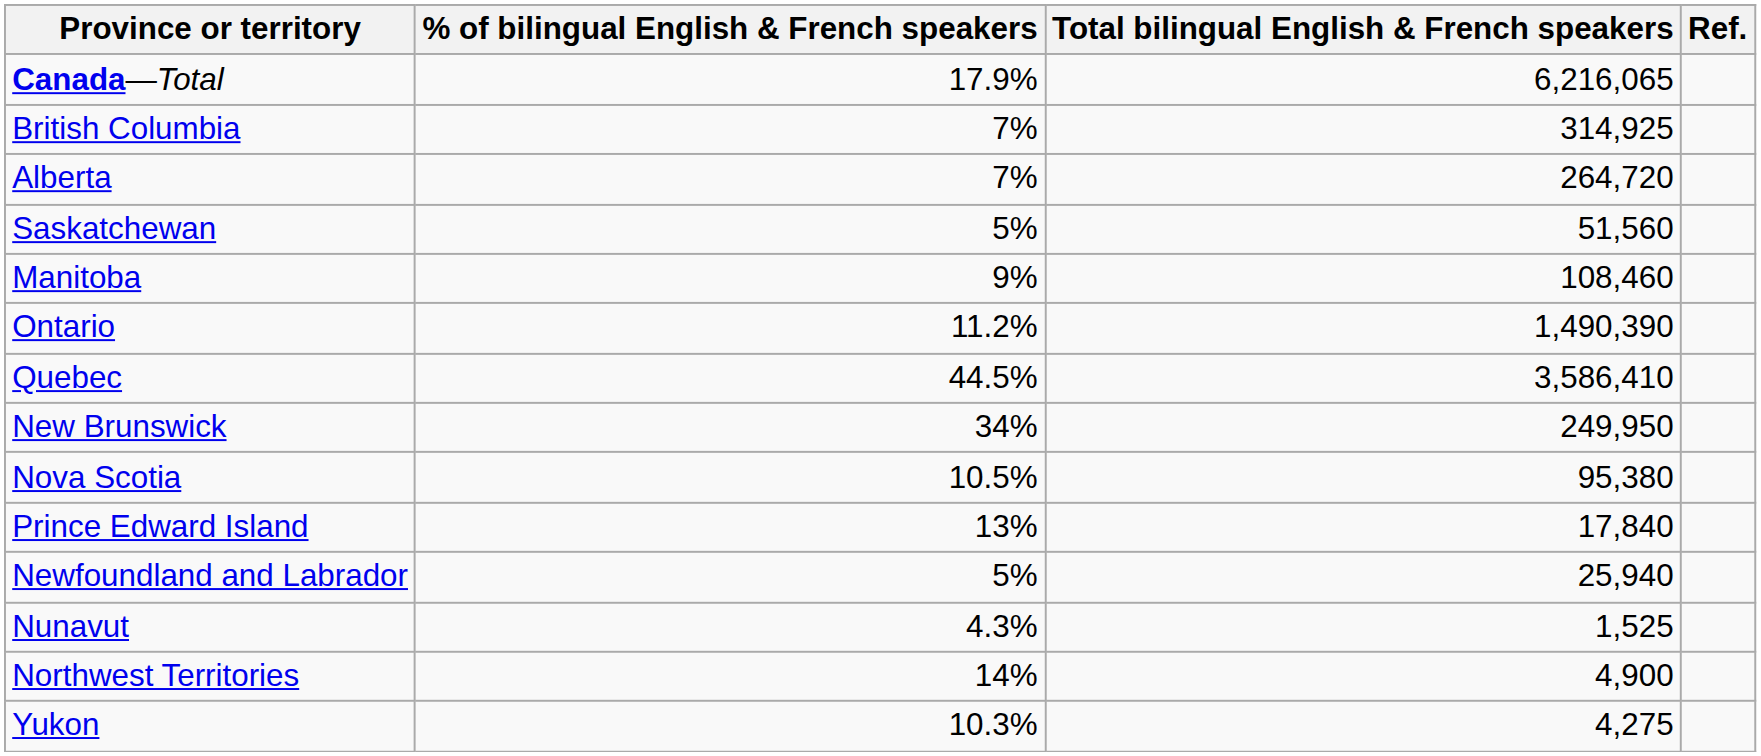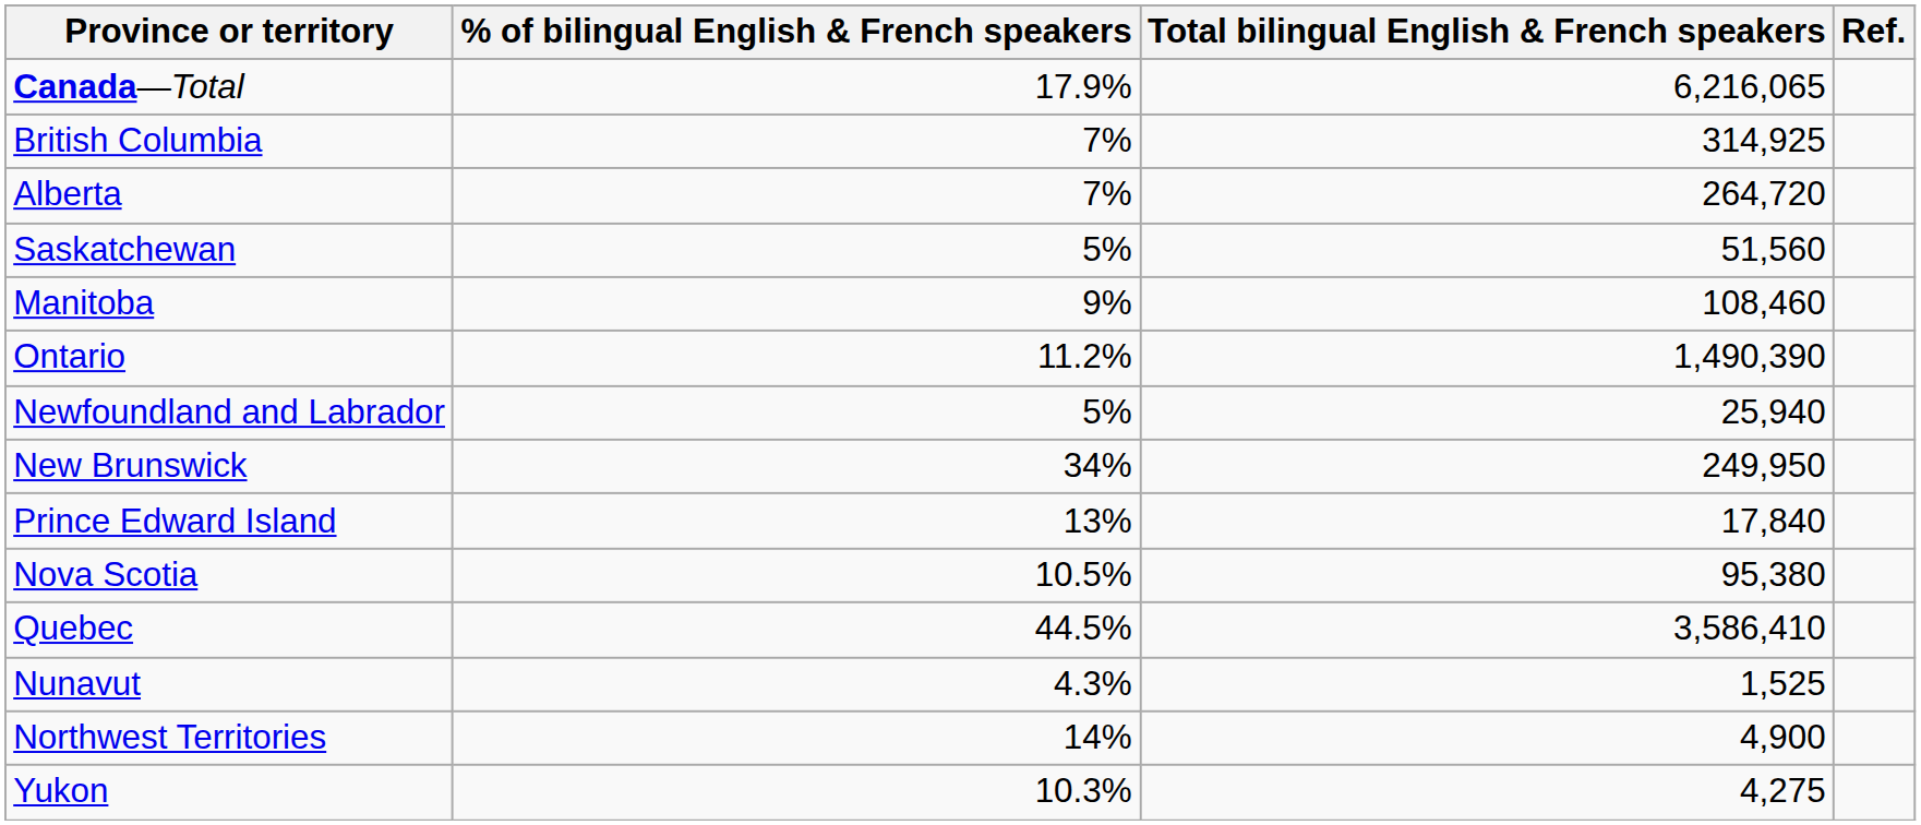 <table class="wikitable sortable" style="text-align: right">
 <tr>
 <th>Province or territory</th>
 <th>% of bilingual English & French speakers</th>
 <th>Total bilingual English & French speakers</th>
 <th>Ref.</th>
 </tr>
 <tr>
 <td align="left"><strong><a href='#'>Canada</a></strong>—<em>Total</em></td>
 <td>17.9%</td>
 <td>6,216,065</td>
 <td></td>
 </tr>
 <tr>
 <td align="left"><a href='#'>British Columbia</a></td>
 <td>7%</td>
 <td>314,925</td>
 <td></td>
 </tr>
 <tr>
 <td align="left"><a href='#'>Alberta</a></td>
 <td>7%</td>
 <td>264,720</td>
 <td></td>
 </tr>
 <tr>
 <td align="left"><a href='#'>Saskatchewan</a></td>
 <td>5%</td>
 <td>51,560</td>
 <td></td>
 </tr>
 <tr>
 <td align="left"><a href='#'>Manitoba</a></td>
 <td>9%</td>
 <td>108,460</td>
 <td></td>
 </tr>
 <tr>
 <td align="left"><a href='#'>Ontario</a></td>
 <td>11.2%</td>
 <td>1,490,390</td>
 <td></td>
 </tr>
 <tr>
-<td align="left"><a href='#'>Quebec</a></td>
-<td>44.5%</td>
-<td>3,586,410</td>
+<td align="left"><a href='#'>Newfoundland and Labrador</a></td>
+<td>5%</td>
+<td>25,940</td>
 <td></td>
 </tr>
 <tr>
 <td align="left"><a href='#'>New Brunswick</a></td>
 <td>34%</td>
 <td>249,950</td>
 <td></td>
 </tr>
 <tr>
+<td align="left"><a href='#'>Prince Edward Island</a></td>
+<td>13%</td>
+<td>17,840</td>
+<td></td>
+</tr>
+<tr>
 <td align="left"><a href='#'>Nova Scotia</a></td>
 <td>10.5%</td>
 <td>95,380</td>
 <td></td>
 </tr>
 <tr>
-<td align="left"><a href='#'>Prince Edward Island</a></td>
-<td>13%</td>
-<td>17,840</td>
-<td></td>
-</tr>
-<tr>
-<td align="left"><a href='#'>Newfoundland and Labrador</a></td>
-<td>5%</td>
-<td>25,940</td>
+<td align="left"><a href='#'>Quebec</a></td>
+<td>44.5%</td>
+<td>3,586,410</td>
 <td></td>
 </tr>
 <tr>
 <td align="left"><a href='#'>Nunavut</a></td>
 <td>4.3%</td>
 <td>1,525</td>
 <td></td>
 </tr>
 <tr>
 <td align="left"><a href='#'>Northwest Territories</a></td>
 <td>14%</td>
 <td>4,900</td>
 <td></td>
 </tr>
 <tr>
 <td align="left"><a href='#'>Yukon</a></td>
 <td>10.3%</td>
 <td>4,275</td>
 <td></td>
 </tr>
 </table>
